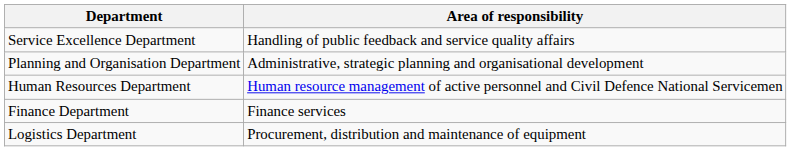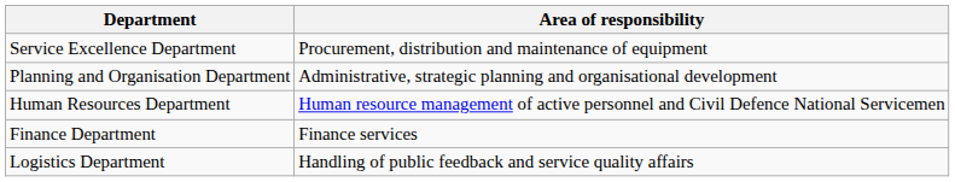 <table class="wikitable">
 <tr>
 <th>Department</th>
 <th>Area of responsibility</th>
 </tr>
 <tr>
 <td>Service Excellence Department</td>
-<td>Handling of public feedback and service quality affairs</td>
+<td>Procurement, distribution and maintenance of equipment</td>
 </tr>
 <tr>
 <td>Planning and Organisation Department</td>
 <td>Administrative, strategic planning and organisational development</td>
 </tr>
 <tr>
 <td>Human Resources Department</td>
 <td><a href='#'>Human resource management</a> of active personnel and Civil Defence National Servicemen</td>
 </tr>
 <tr>
 <td>Finance Department</td>
 <td>Finance services</td>
 </tr>
 <tr>
 <td>Logistics Department</td>
-<td>Procurement, distribution and maintenance of equipment</td>
+<td>Handling of public feedback and service quality affairs</td>
 </tr>
 </table>
